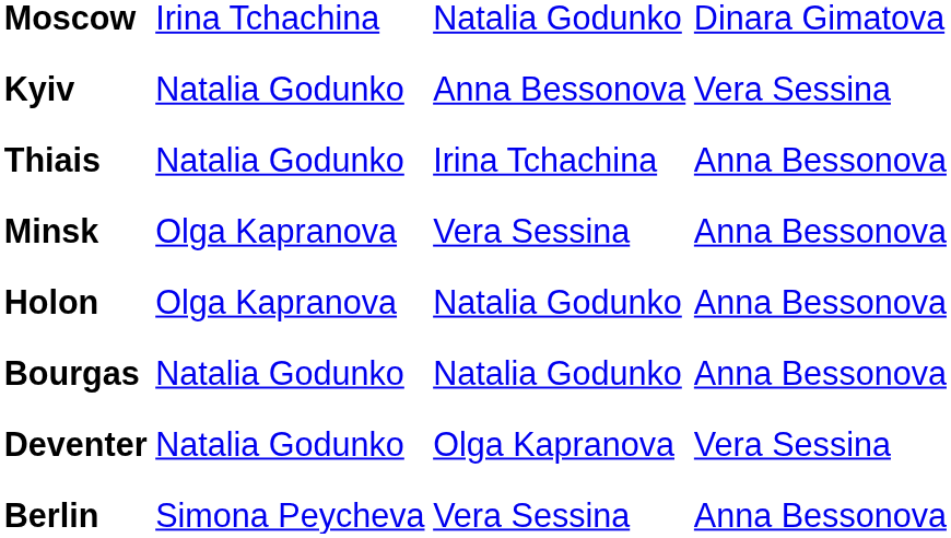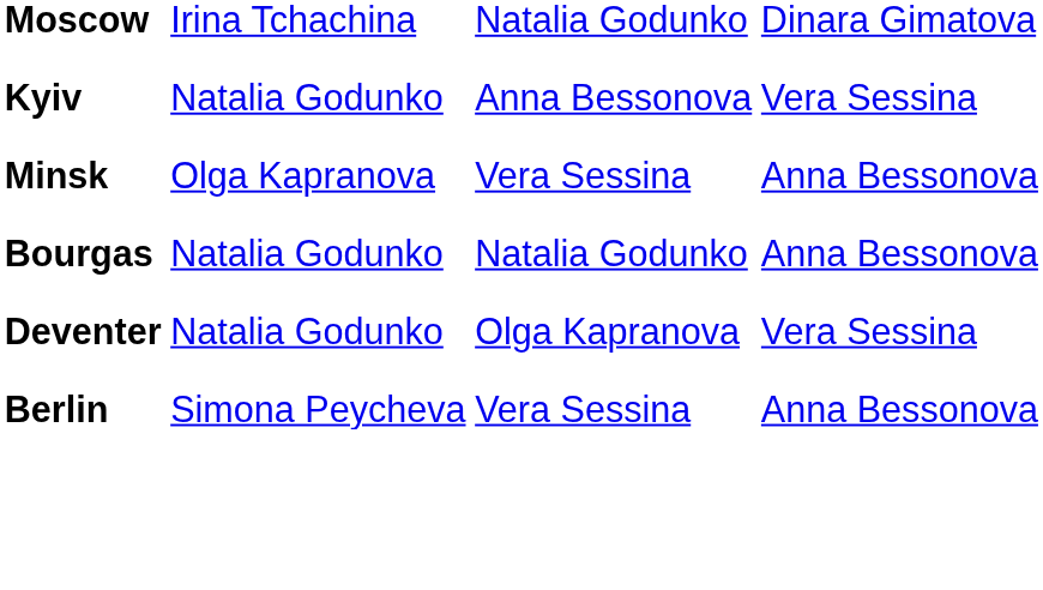 <table>
 <tr>
 <th scope=row style="text-align:left">Moscow</th>
 <td style="height:30px;"> <a href='#'>Irina Tchachina</a></td>
 <td style="height:30px;"> <a href='#'>Natalia Godunko</a></td>
 <td style="height:30px;"> <a href='#'>Dinara Gimatova</a></td>
 </tr>
 <tr>
 <th scope=row style="text-align:left">Kyiv</th>
 <td style="height:30px;"> <a href='#'>Natalia Godunko</a></td>
 <td style="height:30px;"> <a href='#'>Anna Bessonova</a></td>
 <td style="height:30px;"> <a href='#'>Vera Sessina</a></td>
 </tr>
 <tr>
-<th scope=row style="text-align:left">Thiais</th>
-<td style="height:30px;"> <a href='#'>Natalia Godunko</a></td>
-<td style="height:30px;"> <a href='#'>Irina Tchachina</a></td>
-<td style="height:30px;"> <a href='#'>Anna Bessonova</a></td>
-</tr>
-<tr>
 <th scope=row style="text-align:left">Minsk</th>
 <td style="height:30px;"> <a href='#'>Olga Kapranova</a></td>
 <td style="height:30px;"> <a href='#'>Vera Sessina</a></td>
-<td style="height:30px;"> <a href='#'>Anna Bessonova</a></td>
-</tr>
-<tr>
-<th scope=row style="text-align:left">Holon</th>
-<td style="height:30px;"> <a href='#'>Olga Kapranova</a></td>
-<td style="height:30px;"> <a href='#'>Natalia Godunko</a></td>
 <td style="height:30px;"> <a href='#'>Anna Bessonova</a></td>
 </tr>
 <tr>
 <th scope=row style="text-align:left">Bourgas</th>
 <td style="height:30px;"> <a href='#'>Natalia Godunko</a></td>
 <td style="height:30px;"> <a href='#'>Natalia Godunko</a></td>
 <td style="height:30px;"> <a href='#'>Anna Bessonova</a></td>
 </tr>
 <tr>
 <th scope=row style="text-align:left">Deventer</th>
 <td style="height:30px;"> <a href='#'>Natalia Godunko</a></td>
 <td style="height:30px;"> <a href='#'>Olga Kapranova</a></td>
 <td style="height:30px;"> <a href='#'>Vera Sessina</a></td>
 </tr>
 <tr>
 <th scope=row style="text-align:left">Berlin</th>
 <td style="height:30px;"> <a href='#'>Simona Peycheva</a></td>
 <td style="height:30px;"> <a href='#'>Vera Sessina</a></td>
 <td style="height:30px;"> <a href='#'>Anna Bessonova</a></td>
 </tr>
 <tr>
 </tr>
 </table>
